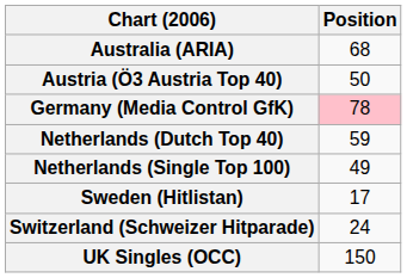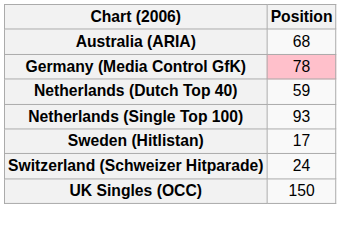 <table class="wikitable sortable plainrowheaders" style="text-align:center">
 <tr>
 <th scope="col">Chart (2006)</th>
 <th scope="col">Position</th>
 </tr>
 <tr>
 <th scope="row">Australia (ARIA)</th>
 <td>68</td>
-</tr>
-<tr>
-<th scope="row">Austria (Ö3 Austria Top 40)</th>
-<td>50</td>
 </tr>
 <tr>
 <th scope="row">Germany (Media Control GfK)</th>
 <td style="background: pink;">78</td>
 </tr>
 <tr>
 <th scope="row">Netherlands (Dutch Top 40)</th>
 <td>59</td>
 </tr>
 <tr>
 <th scope="row">Netherlands (Single Top 100)</th>
-<td>49</td>
+<td>93</td>
 </tr>
 <tr>
 <th scope="row">Sweden (Hitlistan)</th>
 <td>17</td>
 </tr>
 <tr>
 <th scope="row">Switzerland (Schweizer Hitparade)</th>
 <td>24</td>
 </tr>
 <tr>
 <th scope="row">UK Singles (OCC)</th>
 <td>150</td>
 </tr>
 </table>
